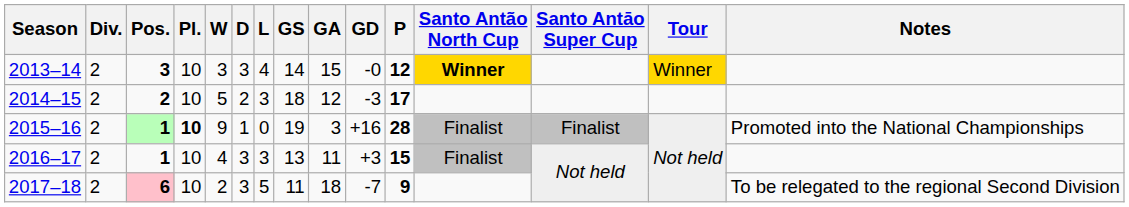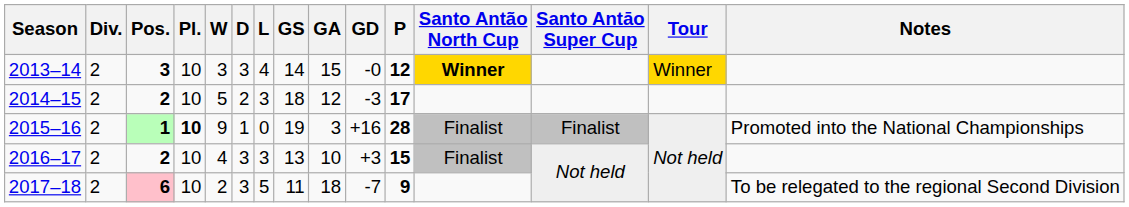 <table class="wikitable">
 <tr style="background:#efefef;">
 <th>Season</th>
 <th>Div.</th>
 <th>Pos.</th>
 <th>Pl.</th>
 <th>W</th>
 <th>D</th>
 <th>L</th>
 <th>GS</th>
 <th>GA</th>
 <th>GD</th>
 <th>P</th>
 <th><a href='#'>Santo Antão<br>North Cup</a></th>
 <th><a href='#'>Santo Antāo<br>Super Cup</a></th>
 <th><a href='#'>Tour</a></th>
 <th>Notes</th>
 </tr>
 <tr>
 <td><a href='#'>2013–14</a></td>
 <td>2</td>
 <td align=right><strong>3</strong></td>
 <td align=right>10</td>
 <td align=right>3</td>
 <td align=right>3</td>
 <td align=right>4</td>
 <td align=right>14</td>
 <td align=right>15</td>
 <td align=right>-0</td>
 <td align=right><strong>12</strong></td>
 <td align=center bgcolor=gold><strong>Winner</strong></td>
 <td></td>
 <td bgcolor=gold>Winner</td>
 <td></td>
 </tr>
 <tr>
 <td><a href='#'>2014–15</a></td>
 <td>2</td>
 <td align=right><strong>2</strong></td>
 <td align=right>10</td>
 <td align=right>5</td>
 <td align=right>2</td>
 <td align=right>3</td>
 <td align=right>18</td>
 <td align=right>12</td>
 <td align=right>-3</td>
 <td align=right><strong>17</strong></td>
 <td></td>
 <td></td>
 <td></td>
 <td></td>
 </tr>
 <tr>
 <td><a href='#'>2015–16</a></td>
 <td>2</td>
 <td align=right bgcolor=B9FFB9><strong>1</strong></td>
 <td align=right><strong>10</strong></td>
 <td align=right>9</td>
 <td align=right>1</td>
 <td align=right>0</td>
 <td align=right>19</td>
 <td align=right>3</td>
 <td align=right>+16</td>
 <td align=right><strong>28</strong></td>
 <td align=center bgcolor=silver>Finalist</td>
 <td align=center bgcolor=silver>Finalist</td>
 <td rowspan=3 bgcolor=EFEFEF><em>Not held</em></td>
 <td>Promoted into the National Championships</td>
 </tr>
 <tr>
 <td><a href='#'>2016–17</a></td>
 <td>2</td>
-<td align=right><strong>1</strong></td>
+<td align=right><strong>2</strong></td>
 <td align=right>10</td>
 <td align=right>4</td>
 <td align=right>3</td>
 <td align=right>3</td>
 <td align=right>13</td>
-<td align=right>11</td>
+<td align=right>10</td>
 <td align=right>+3</td>
 <td align=right><strong>15</strong></td>
 <td align=center bgcolor=silver>Finalist</td>
 <td align=center rowspan=2 bgcolor=EFEFEF><em>Not held</em></td>
 <td></td>
 </tr>
 <tr>
 <td><a href='#'>2017–18</a></td>
 <td>2</td>
 <td align=right bgcolor=FFC0CB><strong>6</strong></td>
 <td align=right>10</td>
 <td align=right>2</td>
 <td align=right>3</td>
 <td align=right>5</td>
 <td align=right>11</td>
 <td align=right>18</td>
 <td align=right>-7</td>
 <td align=right><strong>9</strong></td>
 <td></td>
 <td>To be relegated to the regional Second Division</td>
 </tr>
 </table>
